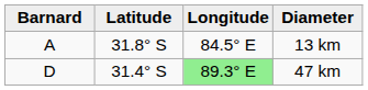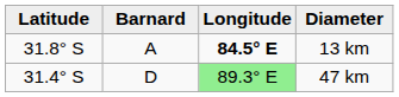 <table class="wikitable">
 <tr>
+<th width="25%" style="background:#eeeeee;">Latitude</th>
 <th width="25%" style="background:#eeeeee;">Barnard</th>
-<th width="25%" style="background:#eeeeee;">Latitude</th>
 <th width="25%" style="background:#eeeeee;">Longitude</th>
 <th width="25%" style="background:#eeeeee;">Diameter</th>
 </tr>
 <tr>
+<td align="center">31.8° S</td>
 <td align="center">A</td>
-<td align="center">31.8° S</td>
-<td align="center">84.5° E</td>
+<td align="center"><strong>84.5° E</strong></td>
 <td align="center">13 km</td>
 </tr>
 <tr>
+<td align="center">31.4° S</td>
 <td align="center">D</td>
-<td align="center">31.4° S</td>
 <td align="center" style="background: lightgreen;">89.3° E</td>
 <td align="center">47 km</td>
 </tr>
 </table>
